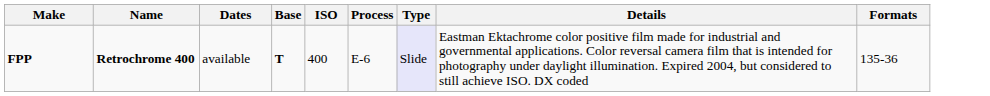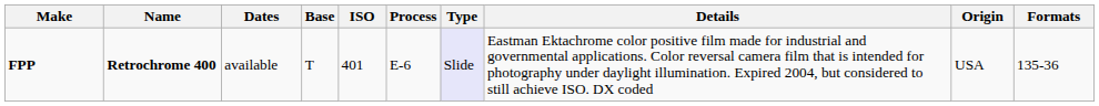 <table class="wikitable">
 <tr>
 <th scope="col" style="width: 100px;">Make</th>
 <th scope="col" style="width: 120px;">Name</th>
 <th scope="col" style="width: 80px;">Dates</th>
 <th scope="col" style="width: 30px;">Base</th>
 <th scope="col" style="width: 45px;">ISO</th>
 <th scope="col" style="width: 40px;">Process</th>
 <th scope="col" style="width: 40px;">Type</th>
 <th scope="col" style="width: 500px;">Details</th>
+<th scope="col" style="width: 60px;">Origin</th>
 <th scope="col" style="width: 80px;">Formats</th>
 </tr>
 <tr>
 <td><strong>FPP</strong></td>
 <td><strong>Retrochrome 400</strong></td>
 <td>available</td>
-<td><strong>T</strong></td>
-<td>400</td>
+<td>T</td>
+<td>401</td>
 <td>E-6</td>
 <td style="background: lavender;">Slide</td>
 <td>Eastman Ektachrome color positive film made for industrial and governmental applications. Color reversal camera film that is intended for photography under daylight illumination. Expired 2004, but considered to still achieve ISO. DX coded</td>
+<td>USA</td>
 <td>135-36</td>
 </tr>
 </table>
